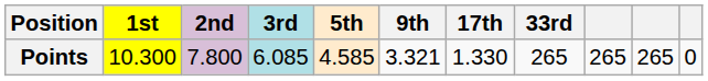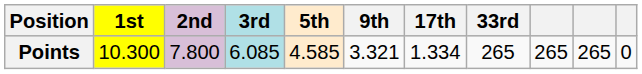 <table class="wikitable" style="font-size:85%; text-align:center">
 <tr>
 <th>Position</th>
 <th style="background:yellow;"> 1st </th>
 <th style="background:thistle;"> 2nd </th>
 <th style="background:#b0e0e6;"> 3rd </th>
 <th style="background:#ffebcd;"> 5th </th>
 <th> 9th </th>
 <th> 17th </th>
 <th> 33rd </th>
 <th>  </th>
 <th>  </th>
 <th>  </th>
 </tr>
 <tr>
 <th>Points</th>
 <td style="background:yellow;">10.300</td>
 <td style="background:thistle;">7.800</td>
 <td style="background:#b0e0e6;">6.085</td>
 <td style="background:#ffebcd;">4.585</td>
 <td>3.321</td>
-<td>1.330</td>
+<td>1.334</td>
 <td>265</td>
 <td>265</td>
 <td>265</td>
 <td>0</td>
 </tr>
 </table>
